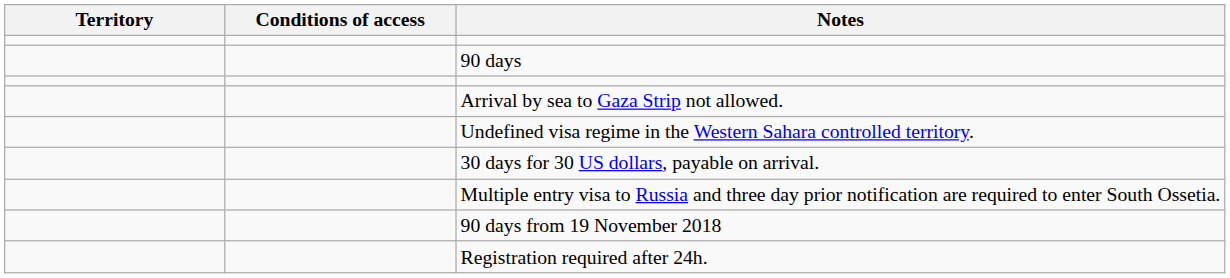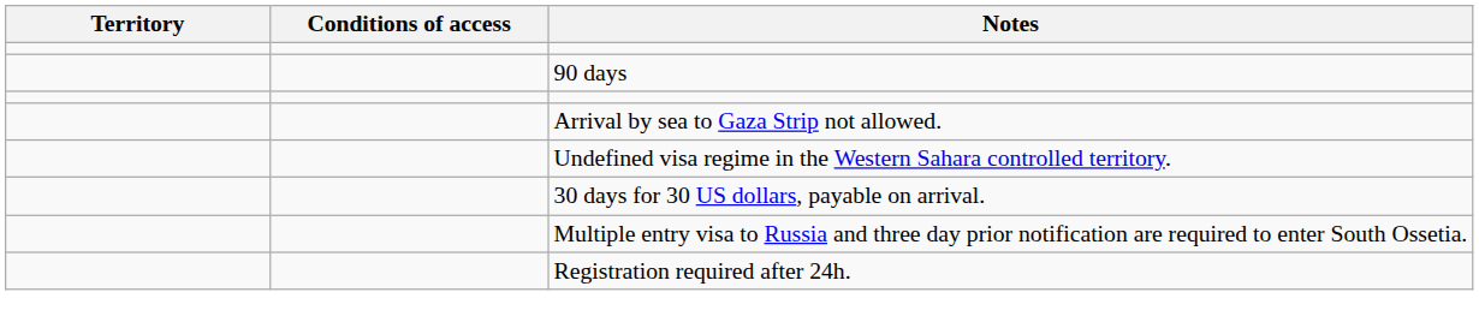 <table class="wikitable" style="text-align: left; table-layout: fixed;">
 <tr>
 <th style="width:18%;">Territory</th>
 <th style="width:19%;">Conditions of access</th>
 <th>Notes</th>
 </tr>
 <tr>
 <td></td>
 <td></td>
 <td></td>
 </tr>
 <tr>
 <td></td>
 <td></td>
 <td>90 days</td>
 </tr>
 <tr>
 <td></td>
 <td></td>
 <td></td>
 </tr>
 <tr>
 <td></td>
 <td></td>
 <td>Arrival by sea to <a href='#'>Gaza Strip</a> not allowed.</td>
 </tr>
 <tr>
 <td></td>
 <td></td>
 <td>Undefined visa regime in the <a href='#'>Western Sahara controlled territory</a>.</td>
 </tr>
 <tr>
 <td></td>
 <td></td>
 <td>30 days for 30 <a href='#'>US dollars</a>, payable on arrival.</td>
 </tr>
 <tr>
 <td></td>
 <td></td>
 <td>Multiple entry visa to <a href='#'>Russia</a> and three day prior notification are required to enter South Ossetia.</td>
 </tr>
 <tr>
 <td></td>
 <td></td>
-<td>90 days from 19 November 2018</td>
-</tr>
-<tr>
-<td></td>
-<td></td>
 <td>Registration required after 24h.</td>
 </tr>
 </table>
